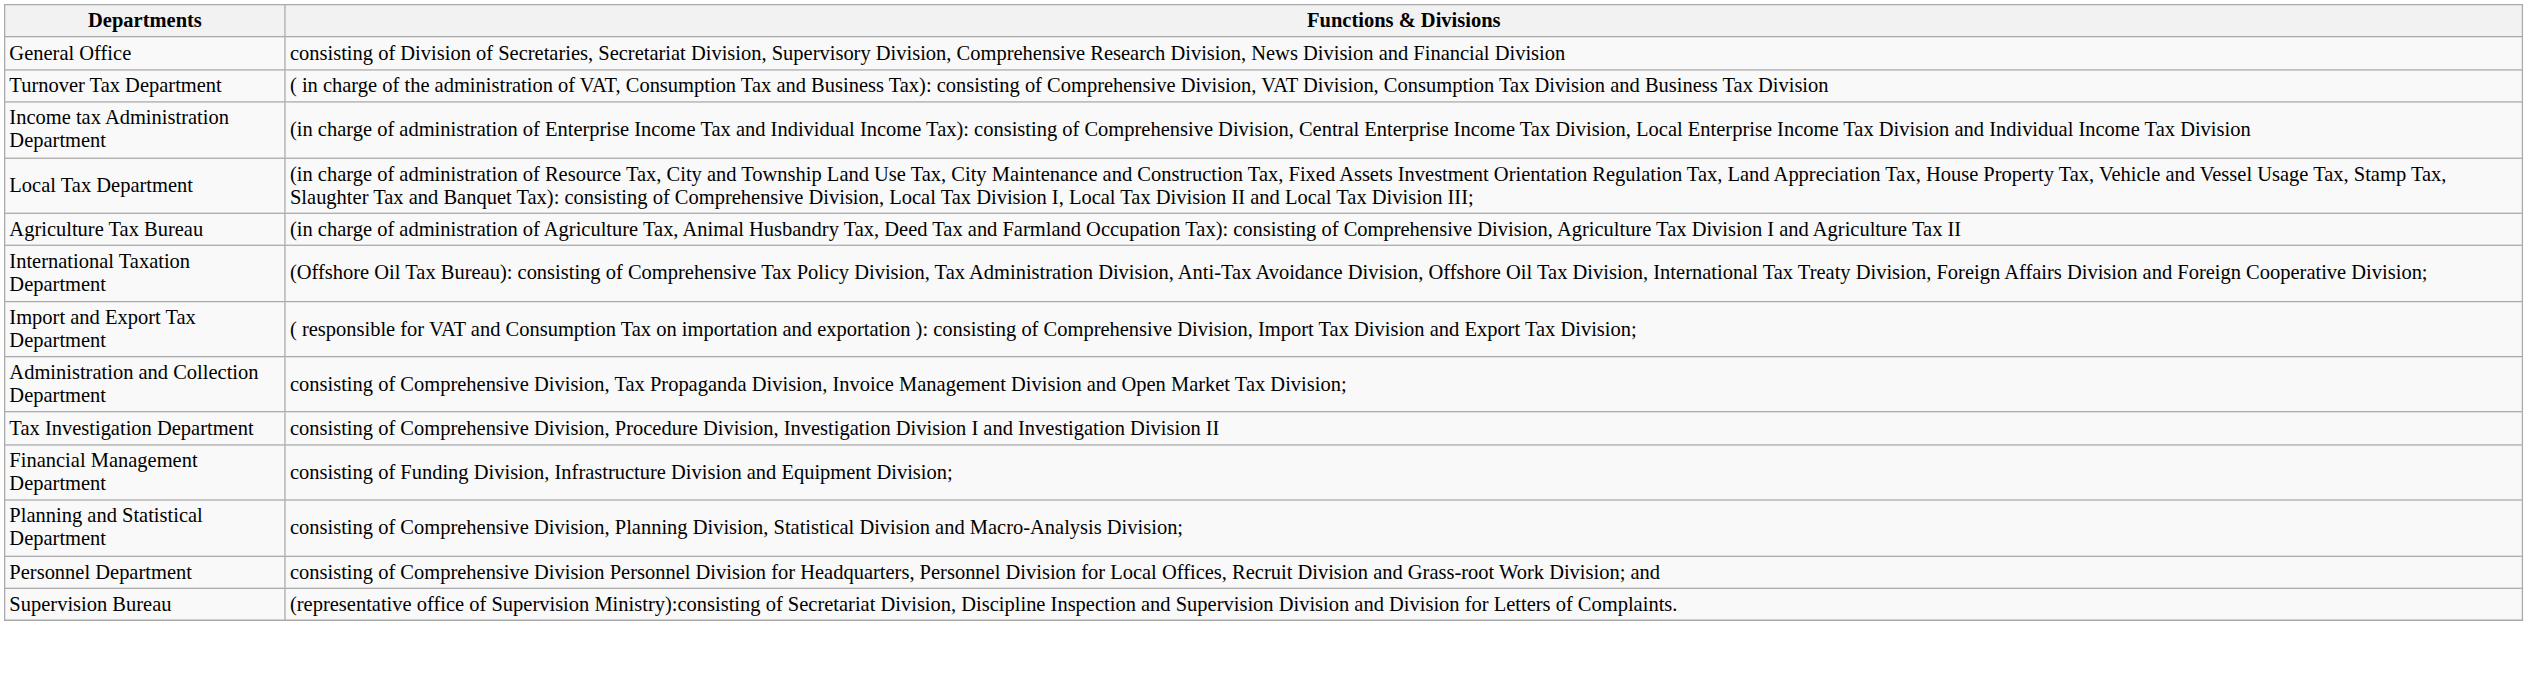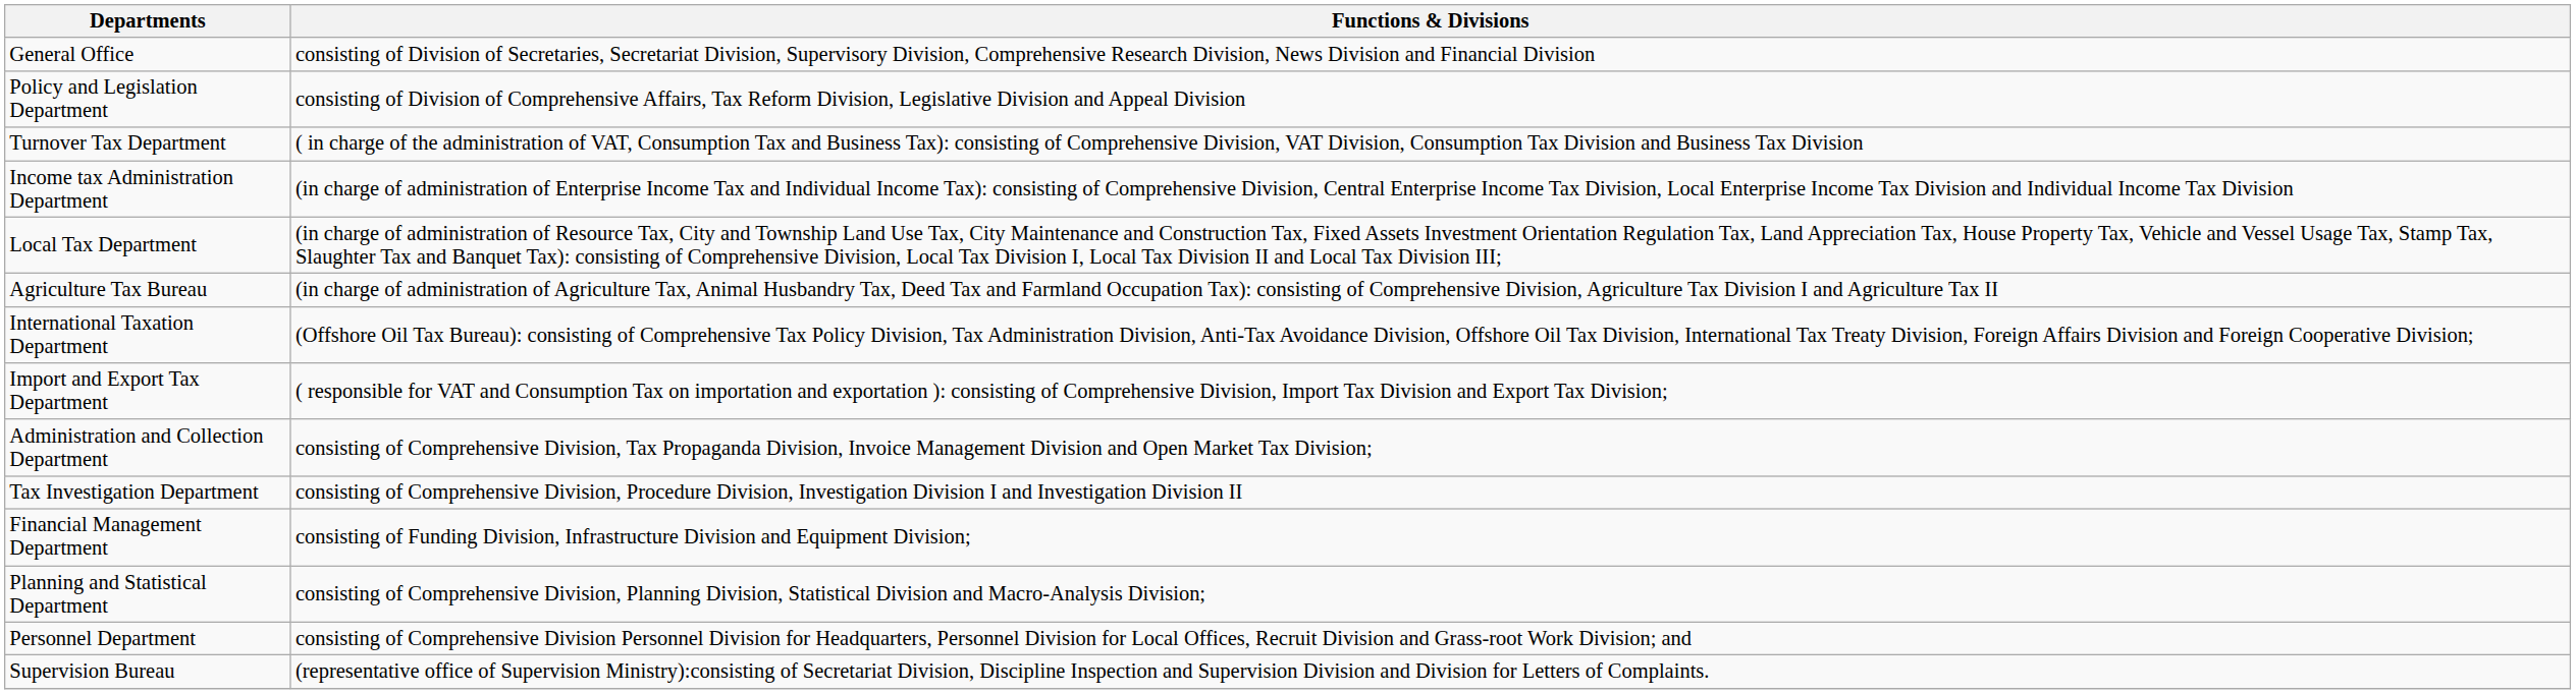 <table class="wikitable">
 <tr>
 <th>Departments</th>
 <th>Functions & Divisions</th>
 </tr>
 <tr>
 <td>General Office</td>
 <td>consisting of Division of Secretaries, Secretariat Division, Supervisory Division, Comprehensive Research Division, News Division and Financial Division</td>
+</tr>
+<tr>
+<td>Policy and Legislation Department</td>
+<td>consisting of Division of Comprehensive Affairs, Tax Reform Division, Legislative Division and Appeal Division</td>
 </tr>
 <tr>
 <td>Turnover Tax Department</td>
 <td>( in charge of the administration of VAT, Consumption Tax and Business Tax): consisting of Comprehensive Division, VAT Division, Consumption Tax Division and Business Tax Division</td>
 </tr>
 <tr>
 <td>Income tax Administration Department</td>
 <td>(in charge of administration of Enterprise Income Tax and Individual Income Tax): consisting of Comprehensive Division, Central Enterprise Income Tax Division, Local Enterprise Income Tax Division and Individual Income Tax Division</td>
 </tr>
 <tr>
 <td>Local Tax Department</td>
 <td>(in charge of administration of Resource Tax, City and Township Land Use Tax, City Maintenance and Construction Tax, Fixed Assets Investment Orientation Regulation Tax, Land Appreciation Tax, House Property Tax, Vehicle and Vessel Usage Tax, Stamp Tax, Slaughter Tax and Banquet Tax): consisting of Comprehensive Division, Local Tax Division I, Local Tax Division II and Local Tax Division III;</td>
 </tr>
 <tr>
 <td>Agriculture Tax Bureau</td>
 <td>(in charge of administration of Agriculture Tax, Animal Husbandry Tax, Deed Tax and Farmland Occupation Tax): consisting of Comprehensive Division, Agriculture Tax Division I and Agriculture Tax II</td>
 </tr>
 <tr>
 <td>International Taxation Department</td>
 <td>(Offshore Oil Tax Bureau): consisting of Comprehensive Tax Policy Division, Tax Administration Division, Anti-Tax Avoidance Division, Offshore Oil Tax Division, International Tax Treaty Division, Foreign Affairs Division and Foreign Cooperative Division;</td>
 </tr>
 <tr>
 <td>Import and Export Tax Department</td>
 <td>( responsible for VAT and Consumption Tax on importation and exportation ): consisting of Comprehensive Division, Import Tax Division and Export Tax Division;</td>
 </tr>
 <tr>
 <td>Administration and Collection Department</td>
 <td>consisting of Comprehensive Division, Tax Propaganda Division, Invoice Management Division and Open Market Tax Division;</td>
 </tr>
 <tr>
 <td>Tax Investigation Department</td>
 <td>consisting of Comprehensive Division, Procedure Division, Investigation Division I and Investigation Division II</td>
 </tr>
 <tr>
 <td>Financial Management Department</td>
 <td>consisting of Funding Division, Infrastructure Division and Equipment Division;</td>
 </tr>
 <tr>
 <td>Planning and Statistical Department</td>
 <td>consisting of Comprehensive Division, Planning Division, Statistical Division and Macro-Analysis Division;</td>
 </tr>
 <tr>
 <td>Personnel Department</td>
 <td>consisting of Comprehensive Division Personnel Division for Headquarters, Personnel Division for Local Offices, Recruit Division and Grass-root Work Division; and</td>
 </tr>
 <tr>
 <td>Supervision Bureau</td>
 <td>(representative office of Supervision Ministry):consisting of Secretariat Division, Discipline Inspection and Supervision Division and Division for Letters of Complaints.</td>
 </tr>
 <tr>
 </tr>
 </table>
